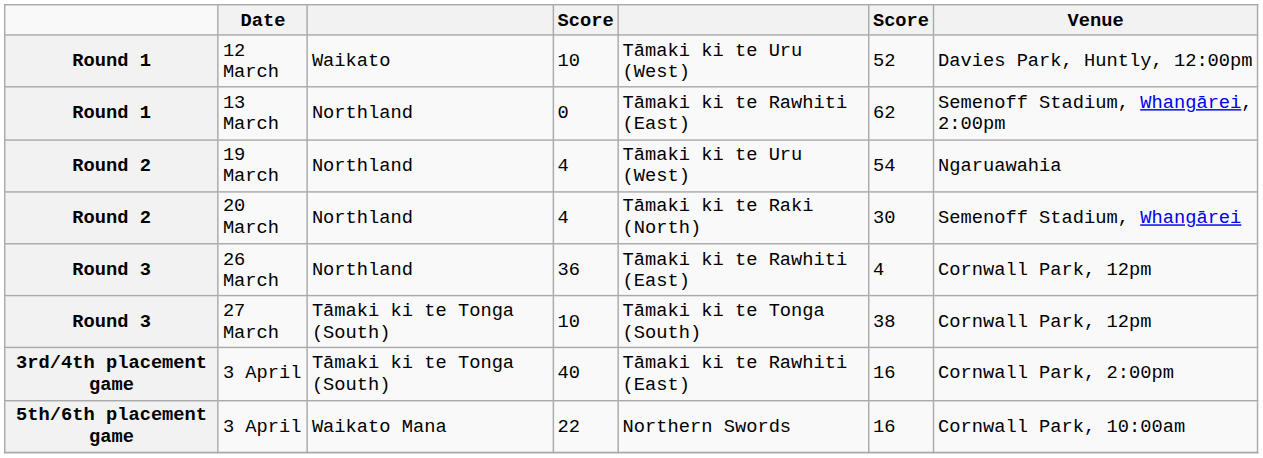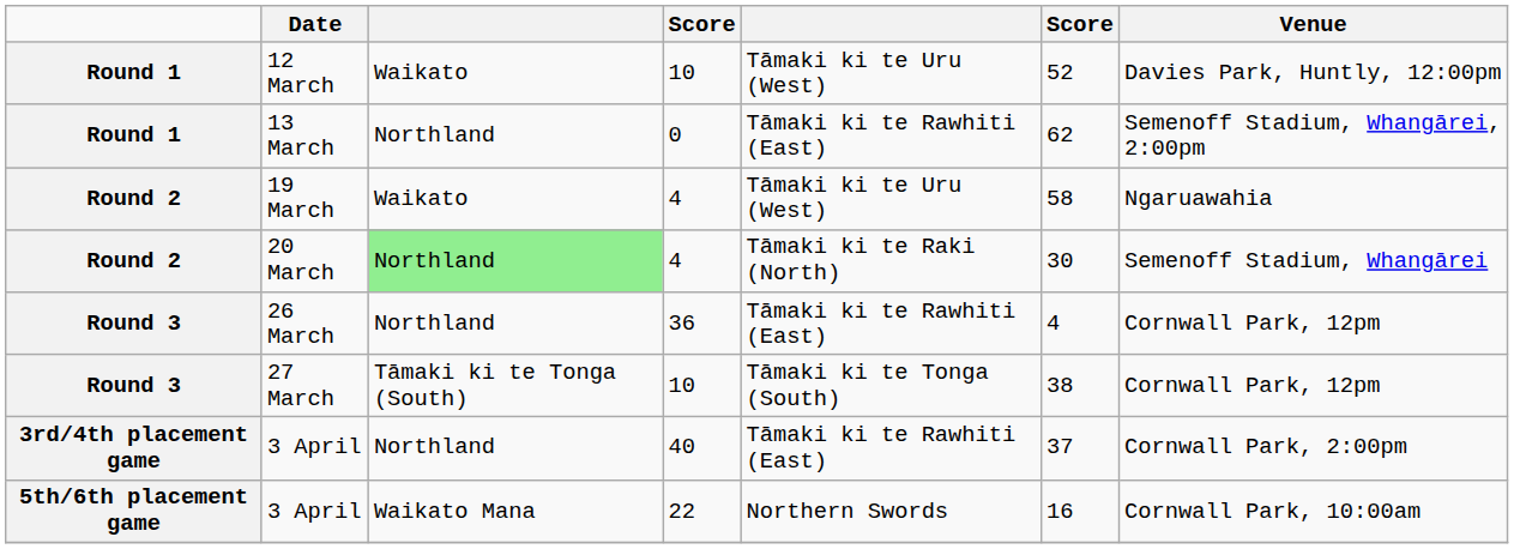 <table class="wikitable mw-collapsible">
 <tr>
 <td></td>
 <th scope="col">Date</th>
 <th scope="col"></th>
 <th scope="col">Score</th>
 <th scope="col"></th>
 <th scope="col">Score</th>
 <th scope="col">Venue</th>
 </tr>
 <tr>
 <th scope="row">Round 1</th>
 <td>12 March </td>
 <td>Waikato</td>
 <td>10</td>
 <td>Tāmaki ki te Uru (West)</td>
 <td>52</td>
 <td>Davies Park, Huntly, 12:00pm</td>
 </tr>
 <tr>
 <th scope="row">Round 1</th>
 <td>13 March </td>
 <td>Northland</td>
 <td>0</td>
 <td>Tāmaki ki te Rawhiti (East)</td>
 <td>62</td>
 <td>Semenoff Stadium, <a href='#'>Whangārei</a>, 2:00pm</td>
 </tr>
 <tr>
 <th scope="row">Round 2</th>
 <td>19 March </td>
-<td>Northland</td>
+<td>Waikato</td>
 <td>4</td>
 <td>Tāmaki ki te Uru (West)</td>
-<td>54</td>
+<td>58</td>
 <td>Ngaruawahia</td>
 </tr>
 <tr>
 <th scope="row">Round 2</th>
 <td>20 March </td>
-<td>Northland</td>
+<td style="background: lightgreen;">Northland</td>
 <td>4</td>
 <td>Tāmaki ki te Raki (North)</td>
 <td>30</td>
 <td>Semenoff Stadium, <a href='#'>Whangārei</a></td>
 </tr>
 <tr>
 <th scope="row">Round 3</th>
 <td>26 March </td>
 <td>Northland</td>
 <td>36</td>
 <td>Tāmaki ki te Rawhiti (East)</td>
 <td>4</td>
 <td>Cornwall Park, 12pm</td>
 </tr>
 <tr>
 <th scope="row">Round 3</th>
 <td>27 March </td>
 <td>Tāmaki ki te Tonga (South)</td>
 <td>10</td>
 <td>Tāmaki ki te Tonga (South)</td>
 <td>38</td>
 <td>Cornwall Park, 12pm</td>
 </tr>
 <tr>
 <th scope="row">3rd/4th placement game</th>
 <td>3 April </td>
-<td>Tāmaki ki te Tonga (South)</td>
+<td>Northland</td>
 <td>40</td>
 <td>Tāmaki ki te Rawhiti (East)</td>
-<td>16</td>
+<td>37</td>
 <td>Cornwall Park, 2:00pm</td>
 </tr>
 <tr>
 <th scope="row">5th/6th placement game</th>
 <td>3 April </td>
 <td>Waikato Mana</td>
 <td>22</td>
 <td>Northern Swords</td>
 <td>16</td>
 <td>Cornwall Park, 10:00am</td>
 </tr>
 <tr>
 </tr>
 </table>
